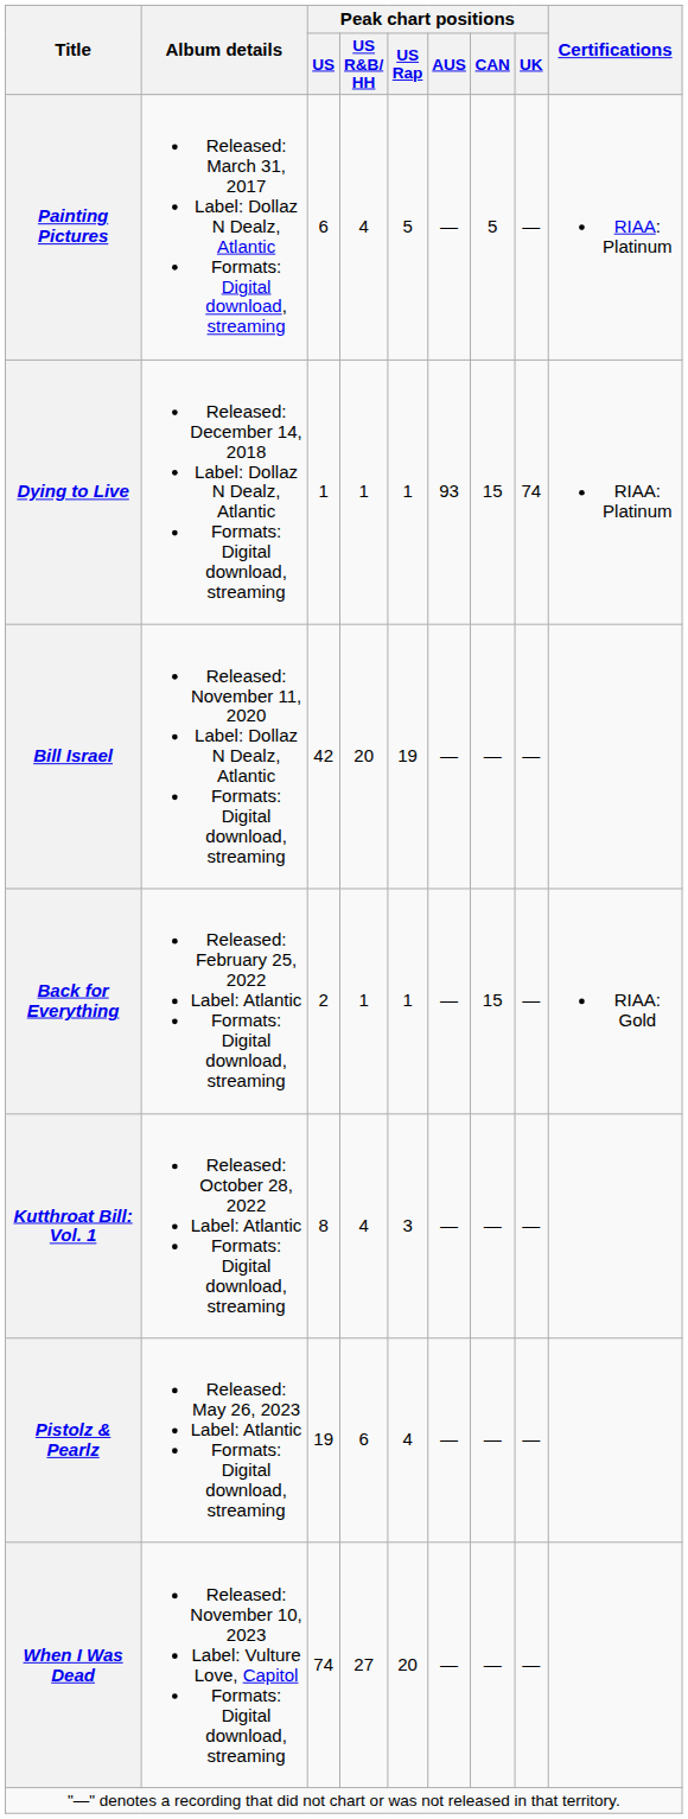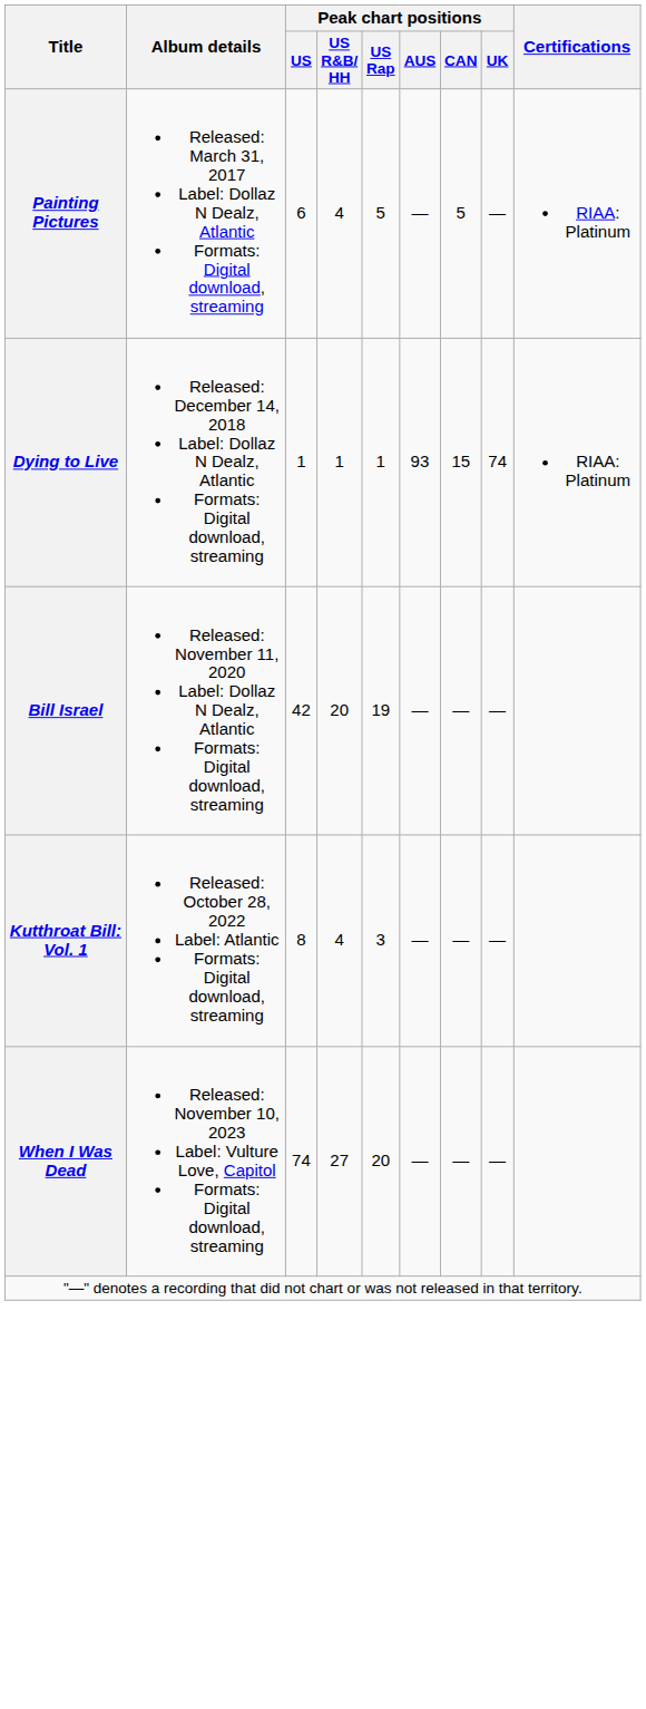 <table class="wikitable plainrowheaders" style="text-align:center;">
 <tr>
 <th rowspan="2" style="width:22em;">Title</th>
 <th rowspan="2" style="width:22em;">Album details</th>
 <th colspan="6">Peak chart positions</th>
 <th rowspan="2" style="width:12em;"><a href='#'>Certifications</a></th>
 </tr>
 <tr>
 <th style="width:3em;font-size:90%;"><a href='#'>US</a><br></th>
 <th style="width:3em;font-size:90%;"><a href='#'>US<br>R&B/<br>HH</a><br></th>
 <th style="width:3em;font-size:90%;"><a href='#'>US<br>Rap</a><br></th>
 <th style="width:3em;font-size:90%;"><a href='#'>AUS</a><br></th>
 <th style="width:3em;font-size:90%;"><a href='#'>CAN</a><br></th>
 <th style="width:3em;font-size:90%;"><a href='#'>UK</a><br></th>
 </tr>
 <tr>
 <th scope="row"><em><a href='#'>Painting Pictures</a></em></th>
 <td><br><ul><li>Released: March 31, 2017</li><li>Label: Dollaz N Dealz, <a href='#'>Atlantic</a></li><li>Formats: <a href='#'>Digital download</a>, <a href='#'>streaming</a></li></ul></td>
 <td>6</td>
 <td>4</td>
 <td>5</td>
 <td>—</td>
 <td>5</td>
 <td>—</td>
 <td><br><ul><li><a href='#'>RIAA</a>: Platinum</li></ul></td>
 </tr>
 <tr>
 <th scope="row"><em><a href='#'>Dying to Live</a></em></th>
 <td><br><ul><li>Released: December 14, 2018</li><li>Label: Dollaz N Dealz, Atlantic</li><li>Formats: Digital download, streaming</li></ul></td>
 <td>1</td>
 <td>1</td>
 <td>1</td>
 <td>93</td>
 <td>15</td>
 <td>74</td>
 <td><br><ul><li>RIAA: Platinum</li></ul></td>
 </tr>
 <tr>
 <th scope="row"><em><a href='#'>Bill Israel</a></em></th>
 <td><br><ul><li>Released: November 11, 2020</li><li>Label: Dollaz N Dealz, Atlantic</li><li>Formats: Digital download, streaming</li></ul></td>
 <td>42</td>
 <td>20</td>
 <td>19</td>
 <td>—</td>
 <td>—</td>
 <td>—</td>
 <td></td>
 </tr>
 <tr>
-<th scope="row"><em><a href='#'>Back for Everything</a></em></th>
-<td><br><ul><li>Released: February 25, 2022</li><li>Label: Atlantic</li><li>Formats: Digital download, streaming</li></ul></td>
-<td>2</td>
-<td>1</td>
-<td>1</td>
-<td>—</td>
-<td>15</td>
-<td>—</td>
-<td><br><ul><li>RIAA: Gold</li></ul></td>
-</tr>
-<tr>
 <th scope="row"><em><a href='#'>Kutthroat Bill: Vol. 1</a></em></th>
 <td><br><ul><li>Released: October 28, 2022</li><li>Label: Atlantic</li><li>Formats: Digital download, streaming</li></ul></td>
 <td>8</td>
 <td>4</td>
 <td>3</td>
-<td>—</td>
-<td>—</td>
-<td>—</td>
-<td></td>
-</tr>
-<tr>
-<th scope="row"><em><a href='#'>Pistolz & Pearlz</a></em></th>
-<td><br><ul><li>Released: May 26, 2023</li><li>Label: Atlantic</li><li>Formats: Digital download, streaming</li></ul></td>
-<td>19</td>
-<td>6</td>
-<td>4</td>
 <td>—</td>
 <td>—</td>
 <td>—</td>
 <td></td>
 </tr>
 <tr>
 <th scope="row"><em><a href='#'>When I Was Dead</a></em></th>
 <td><br><ul><li>Released: November 10, 2023</li><li>Label: Vulture Love, <a href='#'>Capitol</a></li><li>Formats: Digital download, streaming</li></ul></td>
 <td>74</td>
 <td>27</td>
 <td>20</td>
 <td>—</td>
 <td>—</td>
 <td>—</td>
 <td></td>
 </tr>
 <tr>
 <td colspan="9" style="font-size:90%">"—" denotes a recording that did not chart or was not released in that territory.</td>
 </tr>
 </table>
